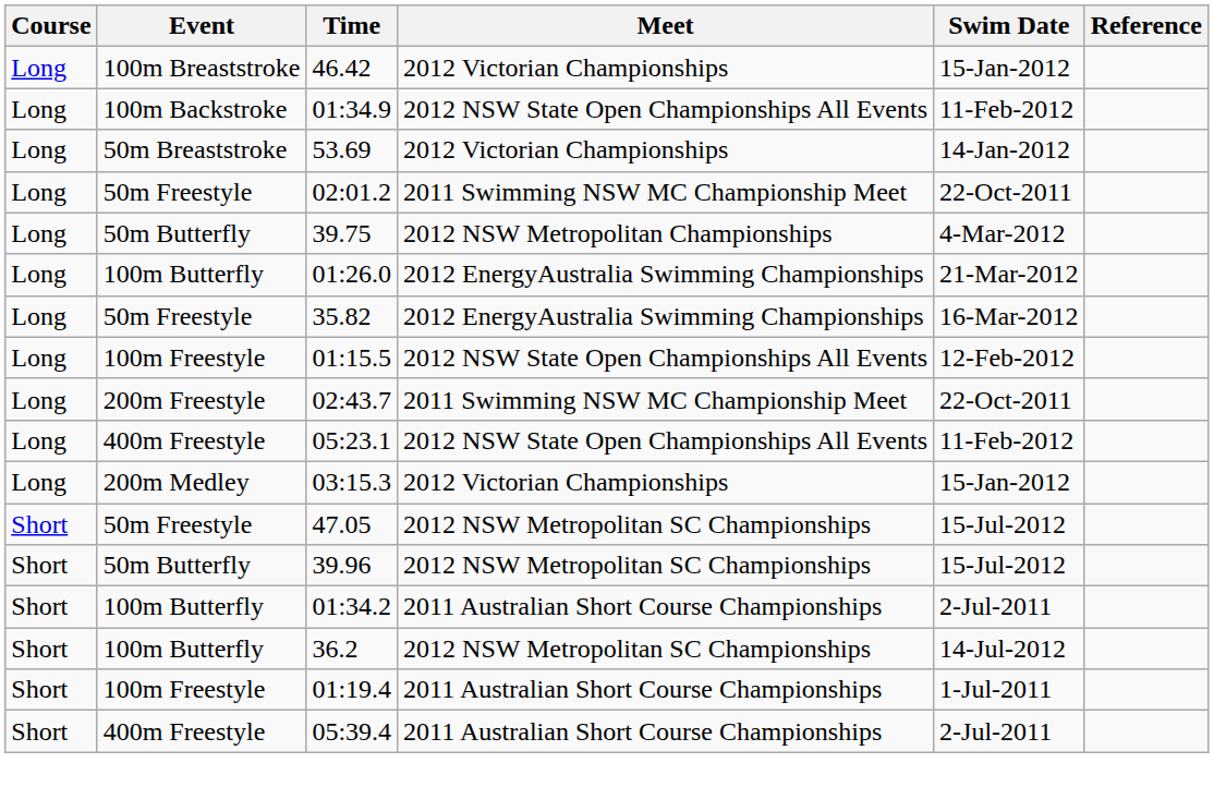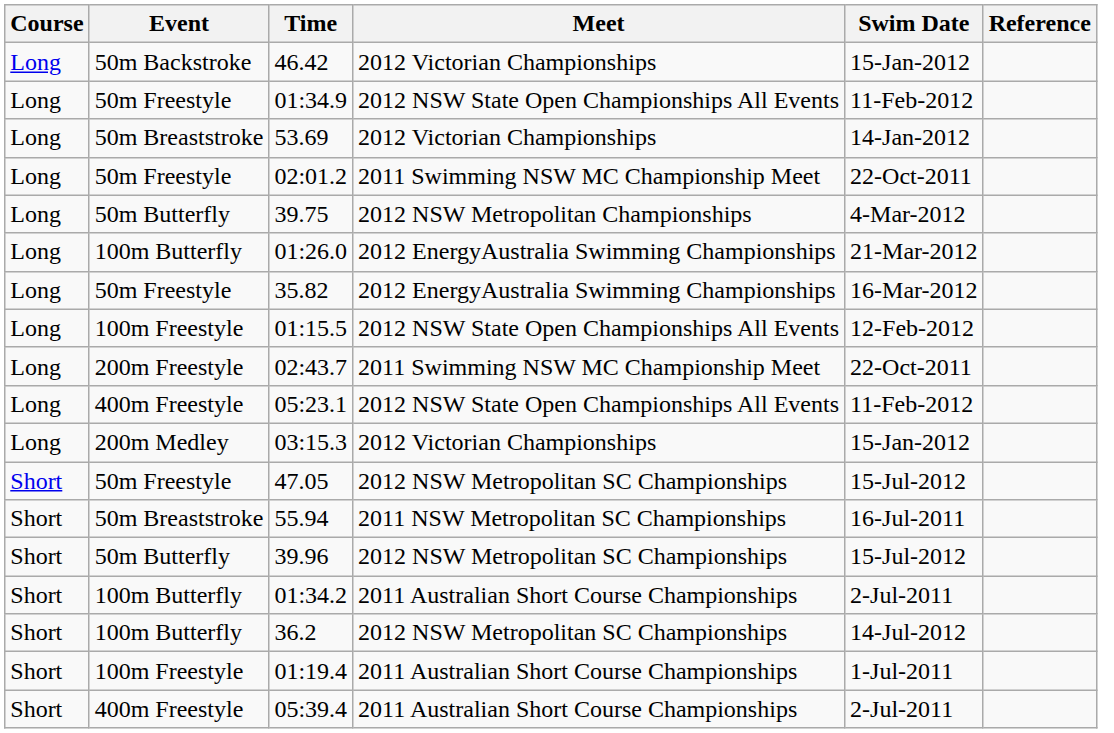 <table class="wikitable sortable">
 <tr>
 <th>Course</th>
 <th>Event</th>
 <th>Time</th>
 <th>Meet</th>
 <th>Swim Date</th>
 <th>Reference</th>
 </tr>
 <tr>
 <td><a href='#'>Long</a></td>
-<td>100m Breaststroke</td>
+<td>50m Backstroke</td>
 <td>46.42</td>
 <td>2012 Victorian Championships</td>
 <td>15-Jan-2012</td>
 <td></td>
 </tr>
 <tr>
 <td>Long</td>
-<td>100m Backstroke</td>
+<td>50m Freestyle</td>
 <td>01:34.9</td>
 <td>2012 NSW State Open Championships All Events</td>
 <td>11-Feb-2012</td>
 <td></td>
 </tr>
 <tr>
 <td>Long</td>
 <td>50m Breaststroke</td>
 <td>53.69</td>
 <td>2012 Victorian Championships</td>
 <td>14-Jan-2012</td>
 <td></td>
 </tr>
 <tr>
 <td>Long</td>
 <td>50m Freestyle</td>
 <td>02:01.2</td>
 <td>2011 Swimming NSW MC Championship Meet</td>
 <td>22-Oct-2011</td>
 <td></td>
 </tr>
 <tr>
 <td>Long</td>
 <td>50m Butterfly</td>
 <td>39.75</td>
 <td>2012 NSW Metropolitan Championships</td>
 <td>4-Mar-2012</td>
 <td></td>
 </tr>
 <tr>
 <td>Long</td>
 <td>100m Butterfly</td>
 <td>01:26.0</td>
 <td>2012 EnergyAustralia Swimming Championships</td>
 <td>21-Mar-2012</td>
 <td></td>
 </tr>
 <tr>
 <td>Long</td>
 <td>50m Freestyle</td>
 <td>35.82</td>
 <td>2012 EnergyAustralia Swimming Championships</td>
 <td>16-Mar-2012</td>
 <td></td>
 </tr>
 <tr>
 <td>Long</td>
 <td>100m Freestyle</td>
 <td>01:15.5</td>
 <td>2012 NSW State Open Championships All Events</td>
 <td>12-Feb-2012</td>
 <td></td>
 </tr>
 <tr>
 <td>Long</td>
 <td>200m Freestyle</td>
 <td>02:43.7</td>
 <td>2011 Swimming NSW MC Championship Meet</td>
 <td>22-Oct-2011</td>
 <td></td>
 </tr>
 <tr>
 <td>Long</td>
 <td>400m Freestyle</td>
 <td>05:23.1</td>
 <td>2012 NSW State Open Championships All Events</td>
 <td>11-Feb-2012</td>
 <td></td>
 </tr>
 <tr>
 <td>Long</td>
 <td>200m Medley</td>
 <td>03:15.3</td>
 <td>2012 Victorian Championships</td>
 <td>15-Jan-2012</td>
 <td></td>
 </tr>
 <tr>
 <td><a href='#'>Short</a></td>
 <td>50m Freestyle</td>
 <td>47.05</td>
 <td>2012 NSW Metropolitan SC Championships</td>
 <td>15-Jul-2012</td>
 <td></td>
 </tr>
 <tr>
 <td>Short</td>
+<td>50m Breaststroke</td>
+<td>55.94</td>
+<td>2011 NSW Metropolitan SC Championships</td>
+<td>16-Jul-2011</td>
+<td></td>
+</tr>
+<tr>
+<td>Short</td>
 <td>50m Butterfly</td>
 <td>39.96</td>
 <td>2012 NSW Metropolitan SC Championships</td>
 <td>15-Jul-2012</td>
 <td></td>
 </tr>
 <tr>
 <td>Short</td>
 <td>100m Butterfly</td>
 <td>01:34.2</td>
 <td>2011 Australian Short Course Championships</td>
 <td>2-Jul-2011</td>
 <td></td>
 </tr>
 <tr>
 <td>Short</td>
 <td>100m Butterfly</td>
 <td>36.2</td>
 <td>2012 NSW Metropolitan SC Championships</td>
 <td>14-Jul-2012</td>
 <td></td>
 </tr>
 <tr>
 <td>Short</td>
 <td>100m Freestyle</td>
 <td>01:19.4</td>
 <td>2011 Australian Short Course Championships</td>
 <td>1-Jul-2011</td>
 <td></td>
 </tr>
 <tr>
 <td>Short</td>
 <td>400m Freestyle</td>
 <td>05:39.4</td>
 <td>2011 Australian Short Course Championships</td>
 <td>2-Jul-2011</td>
 <td></td>
 </tr>
 </table>
